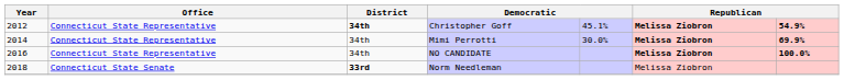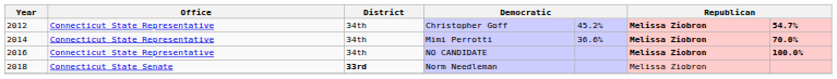 <table class="wikitable" style="width: 100%;">
 <tr>
 <th>Year</th>
 <th>Office</th>
 <th>District</th>
 <th colspan=2>Democratic</th>
 <th colspan=2>Republican</th>
 </tr>
 <tr>
 <td style="text-align: left;">2012</td>
 <td style="text-align: left;"><a href='#'>Connecticut State Representative</a></td>
-<td style="text-align: left;"><strong>34th</strong></td>
+<td style="text-align: left;">34th</td>
 <td style="background:#ccf;">Christopher Goff</td>
-<td style="background:#ccf;">45.1%</td>
+<td style="background:#ccf;">45.2%</td>
 <td style="background:#fcc;"><strong>Melissa Ziobron</strong></td>
-<td style="background:#fcc;"><strong>54.9%</strong></td>
+<td style="background:#fcc;"><strong>54.7%</strong></td>
 </tr>
 <tr>
 <td style="text-align: left;">2014</td>
 <td style="text-align: left;"><a href='#'>Connecticut State Representative</a></td>
 <td style="text-align: left;">34th</td>
 <td style="background:#ccf;">Mimi Perrotti</td>
-<td style="background:#ccf;">30.0%</td>
+<td style="background:#ccf;">36.6%</td>
 <td style="background:#fcc;"><strong>Melissa Ziobron</strong></td>
-<td style="background:#fcc;"><strong>69.9%</strong></td>
+<td style="background:#fcc;"><strong>70.0%</strong></td>
 </tr>
 <tr>
 <td style="text-align: left;">2016</td>
 <td style="text-align: left;"><a href='#'>Connecticut State Representative</a></td>
 <td style="text-align: left;">34th</td>
 <td style="background:#ccf;">NO CANDIDATE</td>
 <td style="background:#ccf;"></td>
 <td style="background:#fcc;"><strong>Melissa Ziobron</strong></td>
 <td style="background:#fcc;"><strong>100.0%</strong></td>
 </tr>
 <tr>
 <td style="text-align: left;">2018</td>
 <td style="text-align: left;"><a href='#'>Connecticut State Senate</a></td>
 <td style="text-align: left;"><strong>33rd</strong></td>
 <td style="background:#ccf;">Norm Needleman</td>
 <td style="background:#ccf;"></td>
 <td style="background:#fcc;">Melissa Ziobron</td>
 <td style="background:#fcc;"></td>
 </tr>
 <tr>
 </tr>
 </table>
